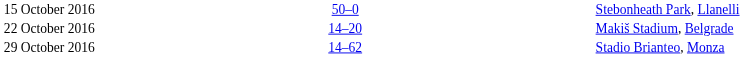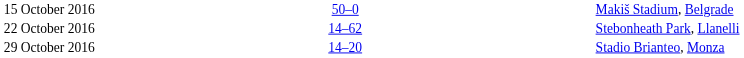 <table style="width:100%;" cellspacing="1">
 <tr>
 <th width=15%></th>
 <th width=25%></th>
 <th width=10%></th>
 <th width=25%></th>
 </tr>
 <tr style=font-size:90%>
 <td align=right>15 October 2016</td>
 <td align=right></td>
 <td align=center><a href='#'>50–0</a></td>
 <td></td>
-<td><a href='#'>Stebonheath Park</a>, <a href='#'>Llanelli</a></td>
+<td><a href='#'>Makiš Stadium</a>, <a href='#'>Belgrade</a></td>
 </tr>
 <tr style=font-size:90%>
 <td align=right>22 October 2016</td>
 <td align=right></td>
-<td align=center><a href='#'>14–20</a></td>
+<td align=center><a href='#'>14–62</a></td>
 <td></td>
-<td><a href='#'>Makiš Stadium</a>, <a href='#'>Belgrade</a></td>
+<td><a href='#'>Stebonheath Park</a>, <a href='#'>Llanelli</a></td>
 </tr>
 <tr style=font-size:90%>
 <td align=right>29 October 2016</td>
 <td align=right></td>
-<td align=center><a href='#'>14–62</a></td>
+<td align=center><a href='#'>14–20</a></td>
 <td></td>
 <td><a href='#'>Stadio Brianteo</a>, <a href='#'>Monza</a></td>
 </tr>
 </table>
